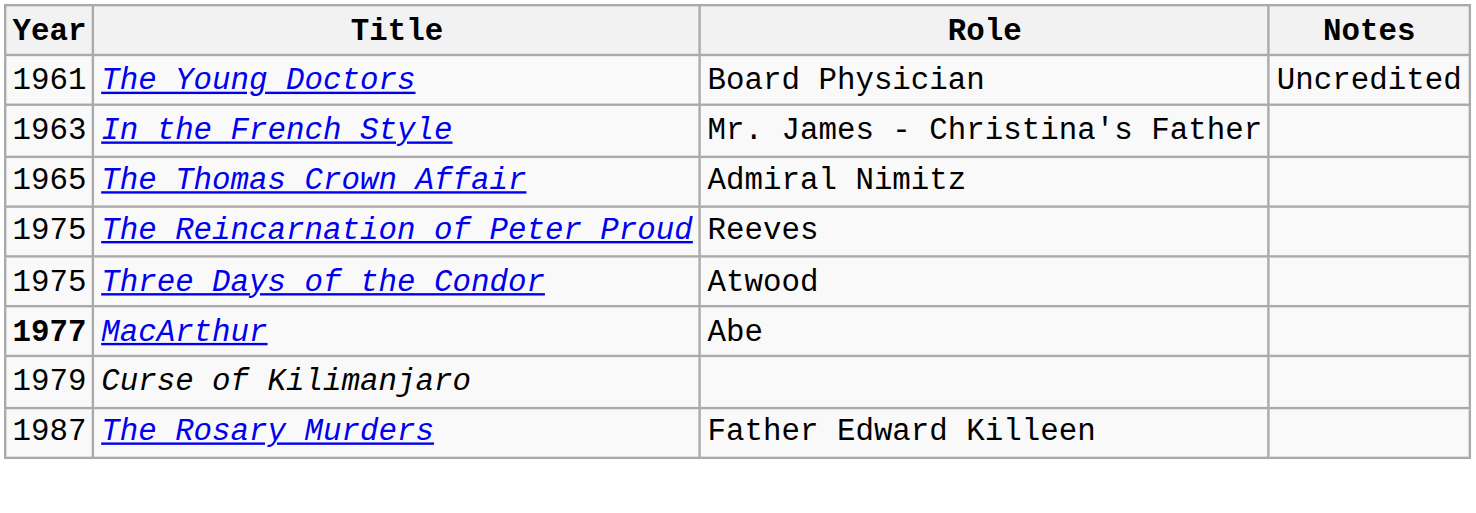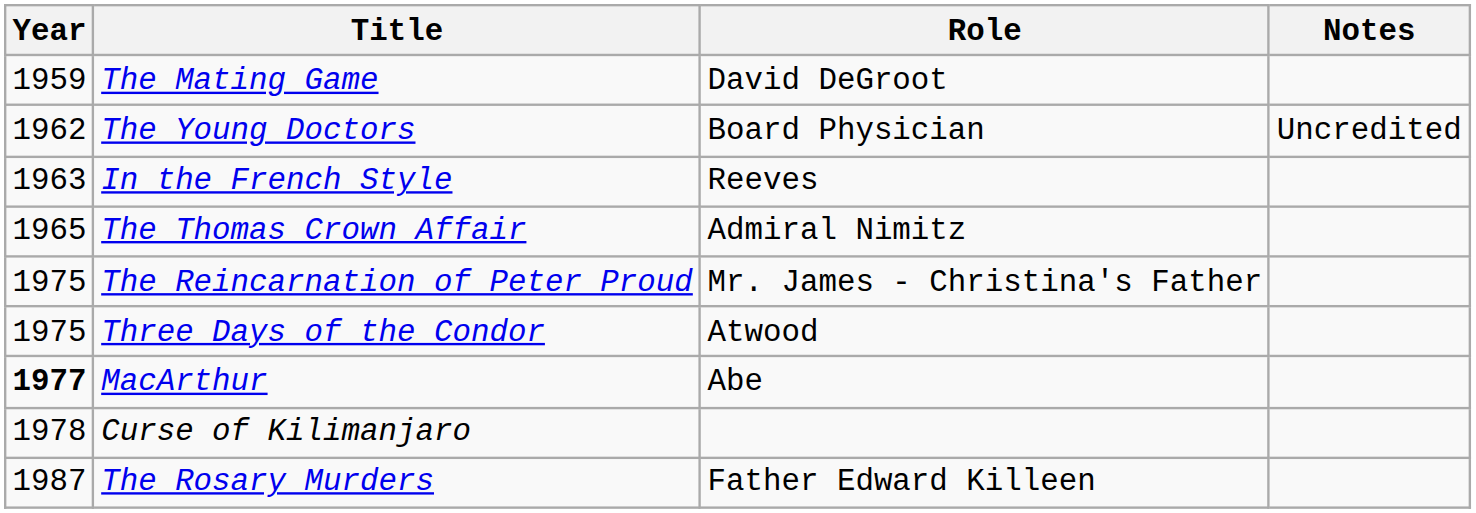 <table class="wikitable">
 <tr>
 <th>Year</th>
 <th>Title</th>
 <th>Role</th>
 <th>Notes</th>
 </tr>
 <tr>
-<td>1961</td>
+<td>1959</td>
+<td><em><a href='#'>The Mating Game</a></em></td>
+<td>David DeGroot</td>
+<td></td>
+</tr>
+<tr>
+<td>1962</td>
 <td><em><a href='#'>The Young Doctors</a></em></td>
 <td>Board Physician</td>
 <td>Uncredited</td>
 </tr>
 <tr>
 <td>1963</td>
 <td><em><a href='#'>In the French Style</a></em></td>
-<td>Mr. James - Christina's Father</td>
+<td>Reeves</td>
 <td></td>
 </tr>
 <tr>
 <td>1965</td>
 <td><em><a href='#'>The Thomas Crown Affair</a></em></td>
 <td>Admiral Nimitz</td>
 <td></td>
 </tr>
 <tr>
 <td>1975</td>
 <td><em><a href='#'>The Reincarnation of Peter Proud</a></em></td>
-<td>Reeves</td>
+<td>Mr. James - Christina's Father</td>
 <td></td>
 </tr>
 <tr>
 <td>1975</td>
 <td><em><a href='#'>Three Days of the Condor</a></em></td>
 <td>Atwood</td>
 <td></td>
 </tr>
 <tr>
 <td><strong>1977</strong></td>
 <td><em><a href='#'>MacArthur</a></em></td>
 <td>Abe</td>
 <td></td>
 </tr>
 <tr>
-<td>1979</td>
+<td>1978</td>
 <td><em>Curse of Kilimanjaro</em></td>
 <td></td>
 <td></td>
 </tr>
 <tr>
 <td>1987</td>
 <td><em><a href='#'>The Rosary Murders</a></em></td>
 <td>Father Edward Killeen</td>
 <td></td>
 </tr>
 </table>
